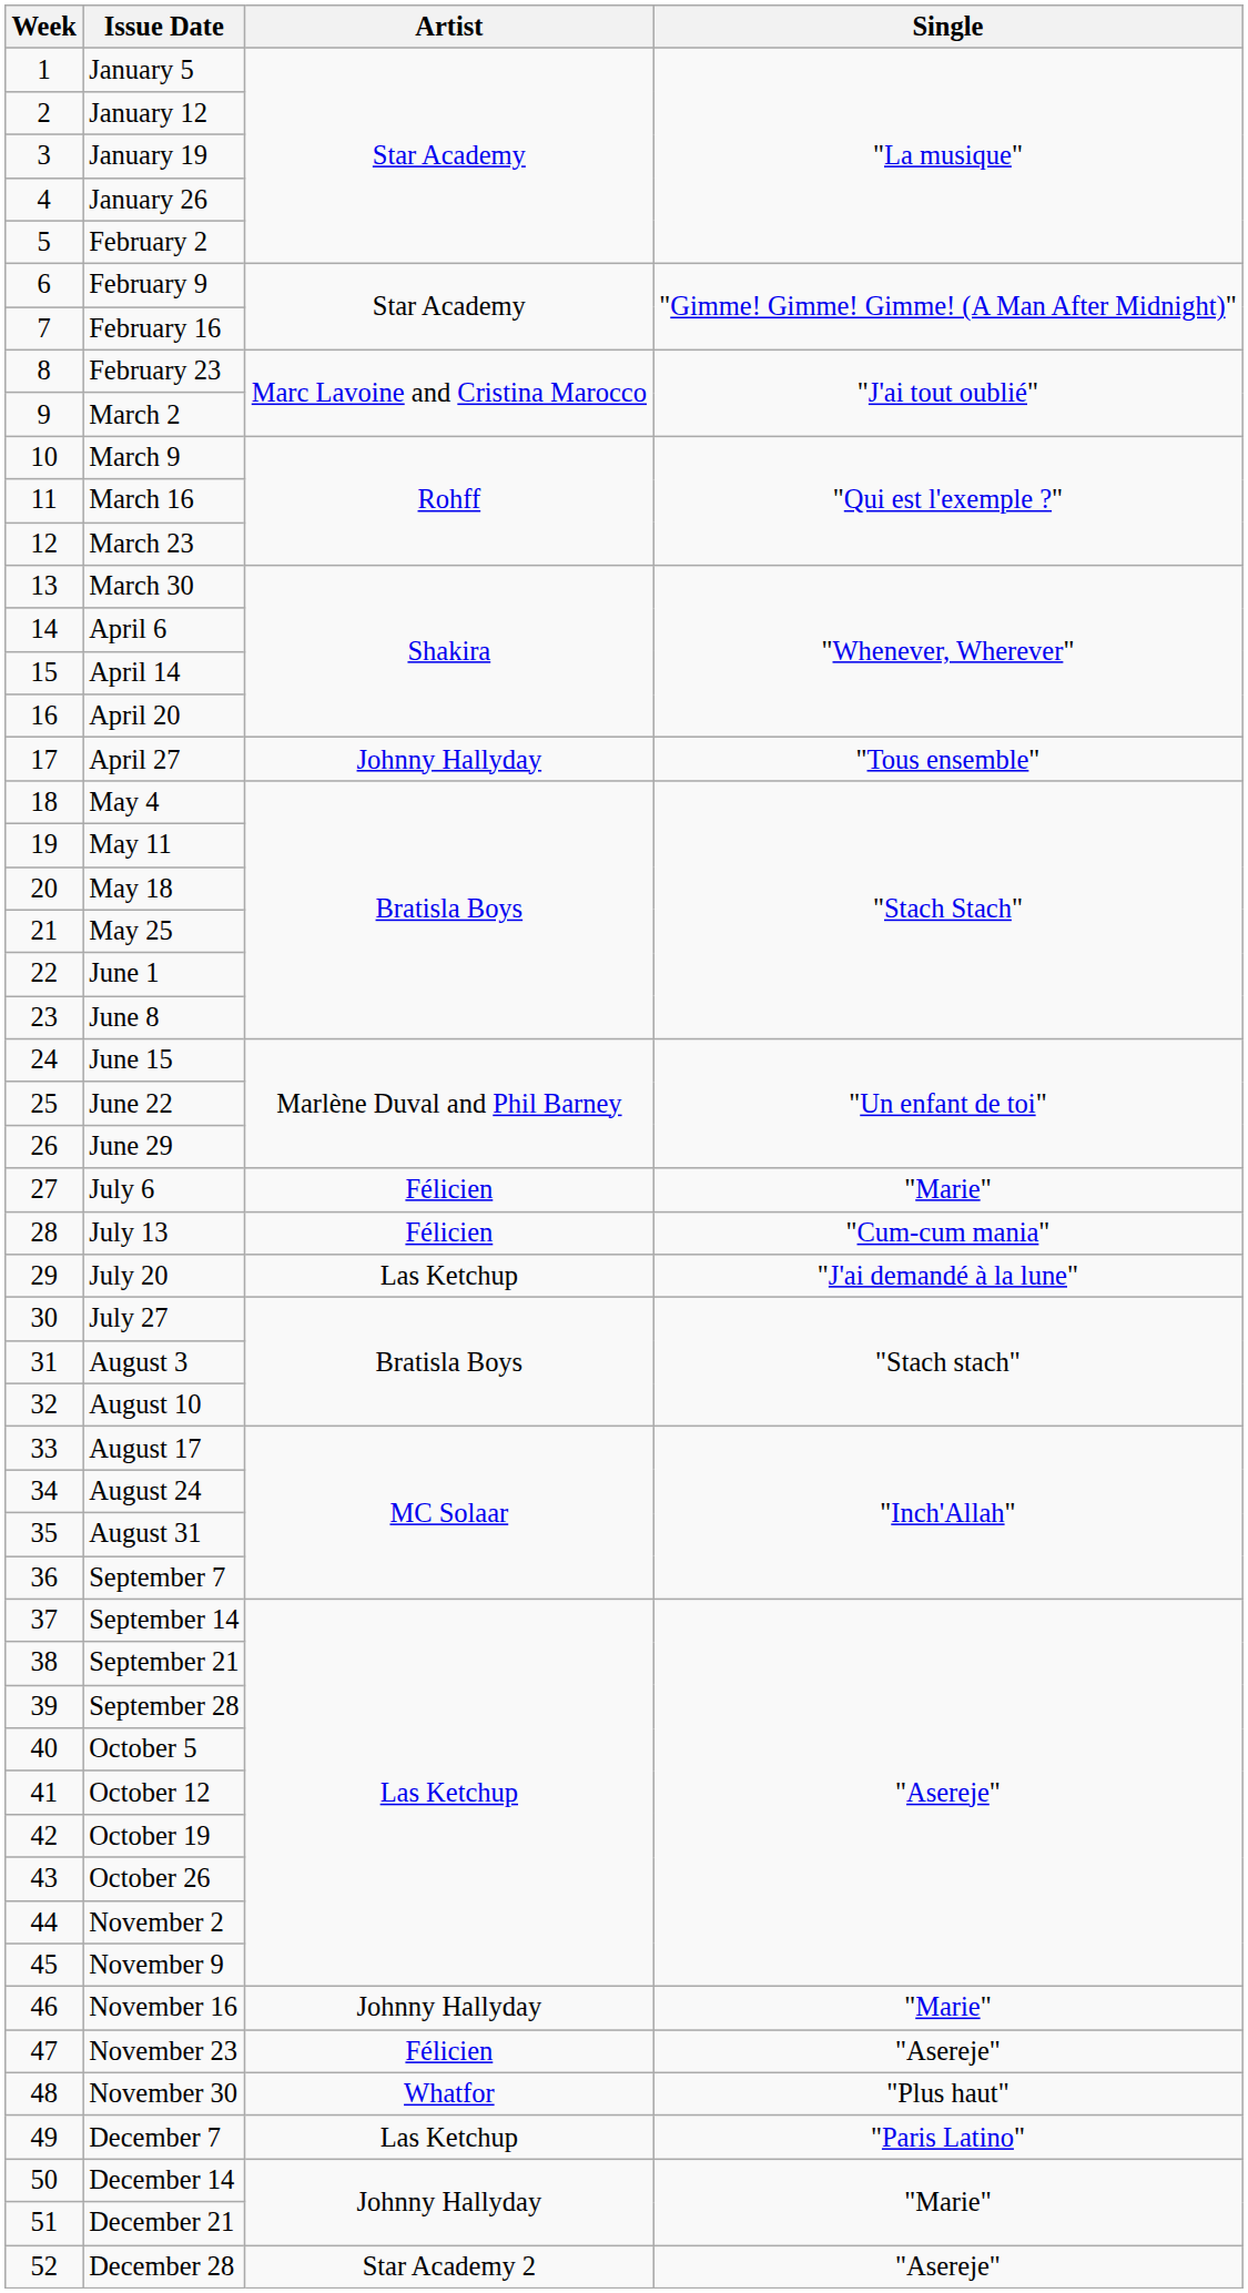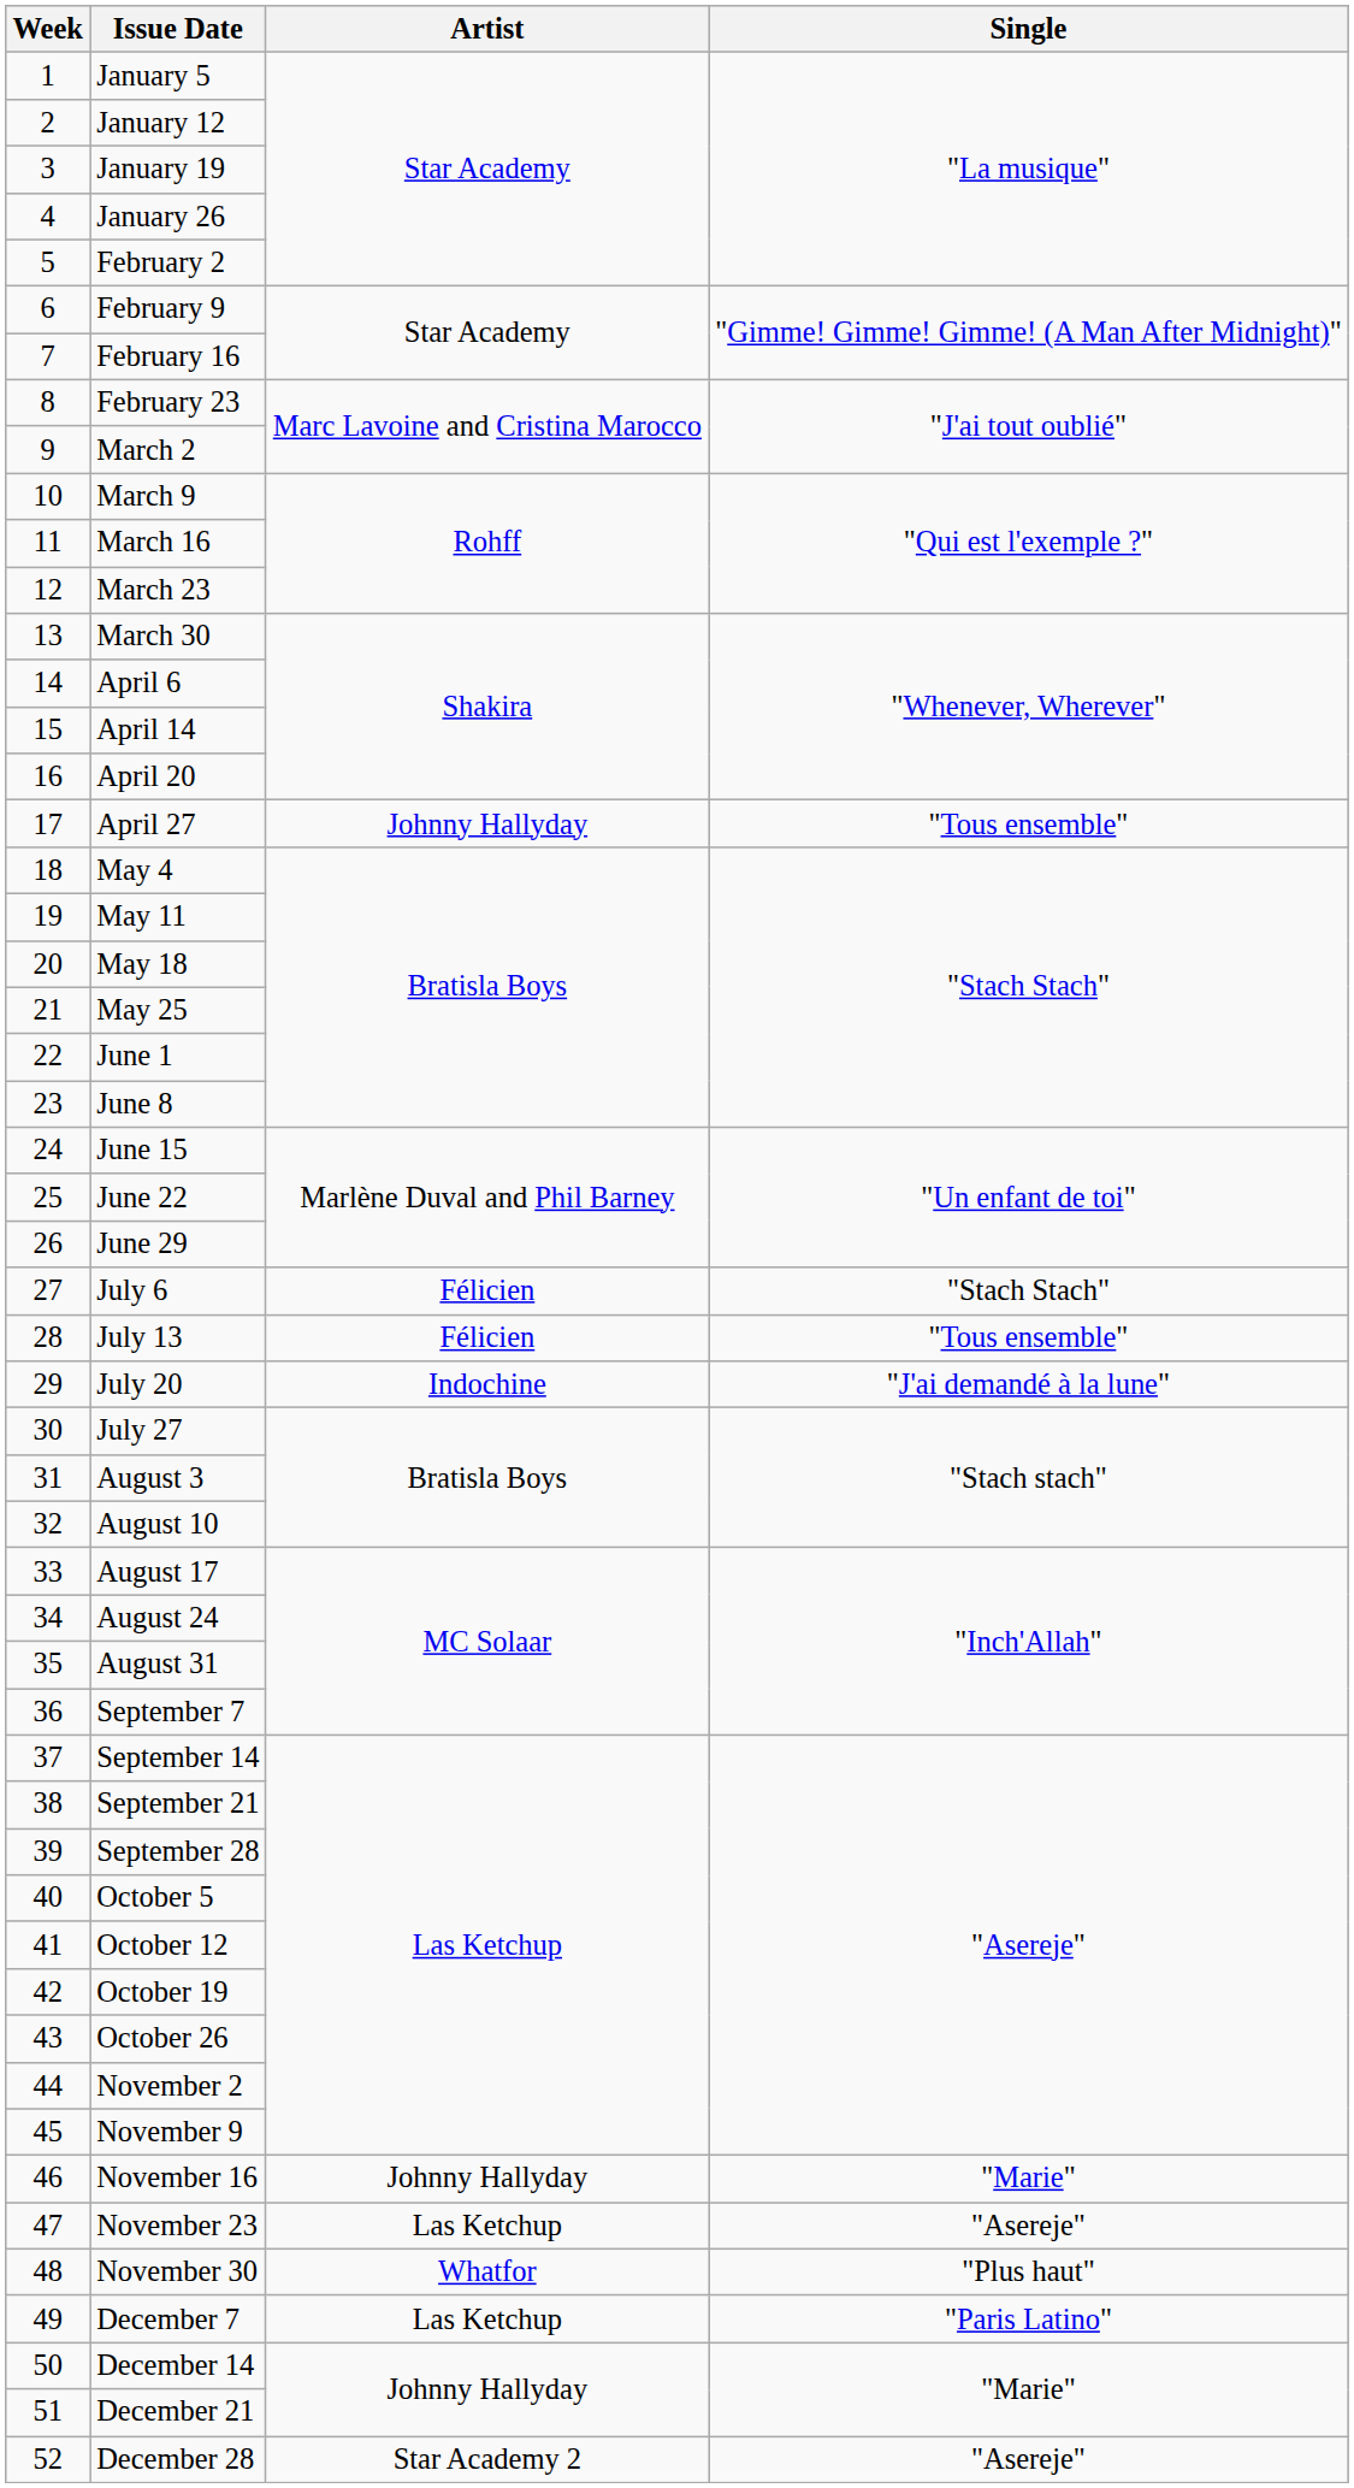 <table class="wikitable">
 <tr>
 <th>Week</th>
 <th>Issue Date</th>
 <th>Artist</th>
 <th>Single</th>
 </tr>
 <tr>
 <td style="text-align: center;">1</td>
 <td>January 5</td>
 <td rowspan="5" style="text-align: center;"><a href='#'>Star Academy</a></td>
 <td rowspan="5" style="text-align: center;">"<a href='#'>La musique</a>"</td>
 </tr>
 <tr>
 <td style="text-align: center;">2</td>
 <td>January 12</td>
 </tr>
 <tr>
 <td style="text-align: center;">3</td>
 <td>January 19</td>
 </tr>
 <tr>
 <td style="text-align: center;">4</td>
 <td>January 26</td>
 </tr>
 <tr>
 <td style="text-align: center;">5</td>
 <td>February 2</td>
 </tr>
 <tr>
 <td style="text-align: center;">6</td>
 <td>February 9</td>
 <td rowspan="2" style="text-align: center;">Star Academy</td>
 <td rowspan="2" style="text-align: center;">"<a href='#'>Gimme! Gimme! Gimme! (A Man After Midnight)</a>"</td>
 </tr>
 <tr>
 <td style="text-align: center;">7</td>
 <td>February 16</td>
 </tr>
 <tr>
 <td style="text-align: center;">8</td>
 <td>February 23</td>
 <td rowspan="2" style="text-align: center;"><a href='#'>Marc Lavoine</a> and <a href='#'>Cristina Marocco</a></td>
 <td rowspan="2" style="text-align: center;">"<a href='#'>J'ai tout oublié</a>"</td>
 </tr>
 <tr>
 <td style="text-align: center;">9</td>
 <td>March 2</td>
 </tr>
 <tr>
 <td style="text-align: center;">10</td>
 <td>March 9</td>
 <td rowspan="3" style="text-align: center;"><a href='#'>Rohff</a></td>
 <td rowspan="3" style="text-align: center;">"<a href='#'>Qui est l'exemple ?</a>"</td>
 </tr>
 <tr>
 <td style="text-align: center;">11</td>
 <td>March 16</td>
 </tr>
 <tr>
 <td style="text-align: center;">12</td>
 <td>March 23</td>
 </tr>
 <tr>
 <td style="text-align: center;">13</td>
 <td>March 30</td>
 <td rowspan="4" style="text-align: center;"><a href='#'>Shakira</a></td>
 <td rowspan="4" style="text-align: center;">"<a href='#'>Whenever, Wherever</a>"</td>
 </tr>
 <tr>
 <td style="text-align: center;">14</td>
 <td>April 6</td>
 </tr>
 <tr>
 <td style="text-align: center;">15</td>
 <td>April 14</td>
 </tr>
 <tr>
 <td style="text-align: center;">16</td>
 <td>April 20</td>
 </tr>
 <tr>
 <td style="text-align: center;">17</td>
 <td>April 27</td>
 <td style="text-align: center;"><a href='#'>Johnny Hallyday</a></td>
 <td style="text-align: center;">"<a href='#'>Tous ensemble</a>"</td>
 </tr>
 <tr>
 <td style="text-align: center;">18</td>
 <td>May 4</td>
 <td rowspan="6" style="text-align: center;"><a href='#'>Bratisla Boys</a></td>
 <td rowspan="6" style="text-align: center;">"<a href='#'>Stach Stach</a>"</td>
 </tr>
 <tr>
 <td style="text-align: center;">19</td>
 <td>May 11</td>
 </tr>
 <tr>
 <td style="text-align: center;">20</td>
 <td>May 18</td>
 </tr>
 <tr>
 <td style="text-align: center;">21</td>
 <td>May 25</td>
 </tr>
 <tr>
 <td style="text-align: center;">22</td>
 <td>June 1</td>
 </tr>
 <tr>
 <td style="text-align: center;">23</td>
 <td>June 8</td>
 </tr>
 <tr>
 <td style="text-align: center;">24</td>
 <td>June 15</td>
 <td rowspan="3" style="text-align: center;">Marlène Duval and <a href='#'>Phil Barney</a></td>
 <td rowspan="3" style="text-align: center;">"<a href='#'>Un enfant de toi</a>"</td>
 </tr>
 <tr>
 <td style="text-align: center;">25</td>
 <td>June 22</td>
 </tr>
 <tr>
 <td style="text-align: center;">26</td>
 <td>June 29</td>
 </tr>
 <tr>
 <td style="text-align: center;">27</td>
 <td>July 6</td>
 <td style="text-align: center;"><a href='#'>Félicien</a></td>
-<td style="text-align: center;">"<a href='#'>Marie</a>"</td>
+<td style="text-align: center;">"Stach Stach"</td>
 </tr>
 <tr>
 <td style="text-align: center;">28</td>
 <td>July 13</td>
 <td style="text-align: center;"><a href='#'>Félicien</a></td>
-<td style="text-align: center;">"<a href='#'>Cum-cum mania</a>"</td>
+<td style="text-align: center;">"<a href='#'>Tous ensemble</a>"</td>
 </tr>
 <tr>
 <td style="text-align: center;">29</td>
 <td>July 20</td>
-<td style="text-align: center;">Las Ketchup</td>
+<td style="text-align: center;"><a href='#'>Indochine</a></td>
 <td style="text-align: center;">"<a href='#'>J'ai demandé à la lune</a>"</td>
 </tr>
 <tr>
 <td style="text-align: center;">30</td>
 <td>July 27</td>
 <td rowspan="3" style="text-align: center;">Bratisla Boys</td>
 <td rowspan="3" style="text-align: center;">"Stach stach"</td>
 </tr>
 <tr>
 <td style="text-align: center;">31</td>
 <td>August 3</td>
 </tr>
 <tr>
 <td style="text-align: center;">32</td>
 <td>August 10</td>
 </tr>
 <tr>
 <td style="text-align: center;">33</td>
 <td>August 17</td>
 <td rowspan="4" style="text-align: center;"><a href='#'>MC Solaar</a></td>
 <td rowspan="4" style="text-align: center;">"<a href='#'>Inch'Allah</a>"</td>
 </tr>
 <tr>
 <td style="text-align: center;">34</td>
 <td>August 24</td>
 </tr>
 <tr>
 <td style="text-align: center;">35</td>
 <td>August 31</td>
 </tr>
 <tr>
 <td style="text-align: center;">36</td>
 <td>September 7</td>
 </tr>
 <tr>
 <td style="text-align: center;">37</td>
 <td>September 14</td>
 <td rowspan="9" style="text-align: center;"><a href='#'>Las Ketchup</a></td>
 <td rowspan="9" style="text-align: center;">"<a href='#'>Asereje</a>"</td>
 </tr>
 <tr>
 <td style="text-align: center;">38</td>
 <td>September 21</td>
 </tr>
 <tr>
 <td style="text-align: center;">39</td>
 <td>September 28</td>
 </tr>
 <tr>
 <td style="text-align: center;">40</td>
 <td>October 5</td>
 </tr>
 <tr>
 <td style="text-align: center;">41</td>
 <td>October 12</td>
 </tr>
 <tr>
 <td style="text-align: center;">42</td>
 <td>October 19</td>
 </tr>
 <tr>
 <td style="text-align: center;">43</td>
 <td>October 26</td>
 </tr>
 <tr>
 <td style="text-align: center;">44</td>
 <td>November 2</td>
 </tr>
 <tr>
 <td style="text-align: center;">45</td>
 <td>November 9</td>
 </tr>
 <tr>
 <td style="text-align: center;">46</td>
 <td>November 16</td>
 <td style="text-align: center;">Johnny Hallyday</td>
 <td style="text-align: center;">"<a href='#'>Marie</a>"</td>
 </tr>
 <tr>
 <td style="text-align: center;">47</td>
 <td>November 23</td>
-<td style="text-align: center;"><a href='#'>Félicien</a></td>
+<td style="text-align: center;">Las Ketchup</td>
 <td style="text-align: center;">"Asereje"</td>
 </tr>
 <tr>
 <td style="text-align: center;">48</td>
 <td>November 30</td>
 <td style="text-align: center;"><a href='#'>Whatfor</a></td>
 <td style="text-align: center;">"Plus haut"</td>
 </tr>
 <tr>
 <td style="text-align: center;">49</td>
 <td>December 7</td>
 <td style="text-align: center;">Las Ketchup</td>
 <td style="text-align: center;">"<a href='#'>Paris Latino</a>"</td>
 </tr>
 <tr>
 <td style="text-align: center;">50</td>
 <td>December 14</td>
 <td rowspan="2" style="text-align: center;">Johnny Hallyday</td>
 <td rowspan="2" style="text-align: center;">"Marie"</td>
 </tr>
 <tr>
 <td style="text-align: center;">51</td>
 <td>December 21</td>
 </tr>
 <tr>
 <td style="text-align: center;">52</td>
 <td>December 28</td>
 <td style="text-align: center;">Star Academy 2</td>
 <td style="text-align: center;">"Asereje"</td>
 </tr>
 </table>
